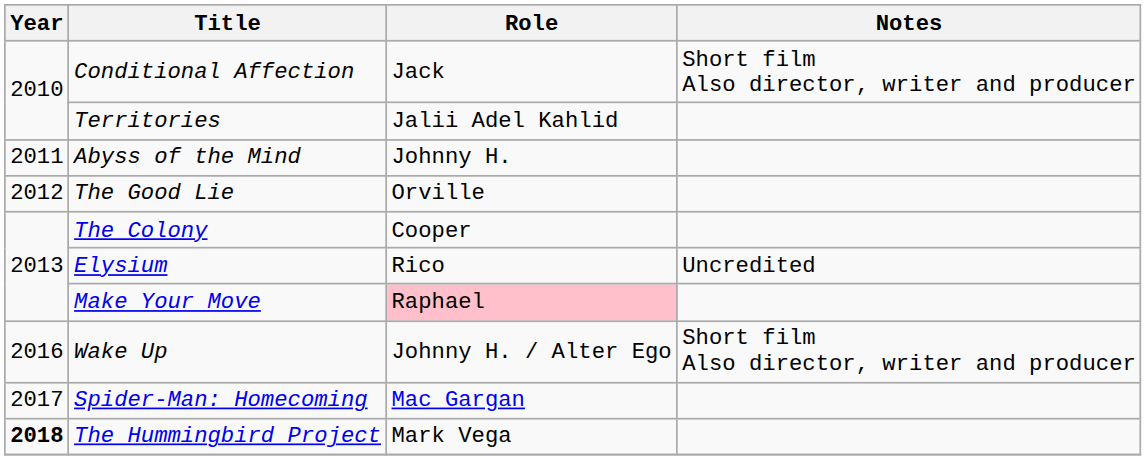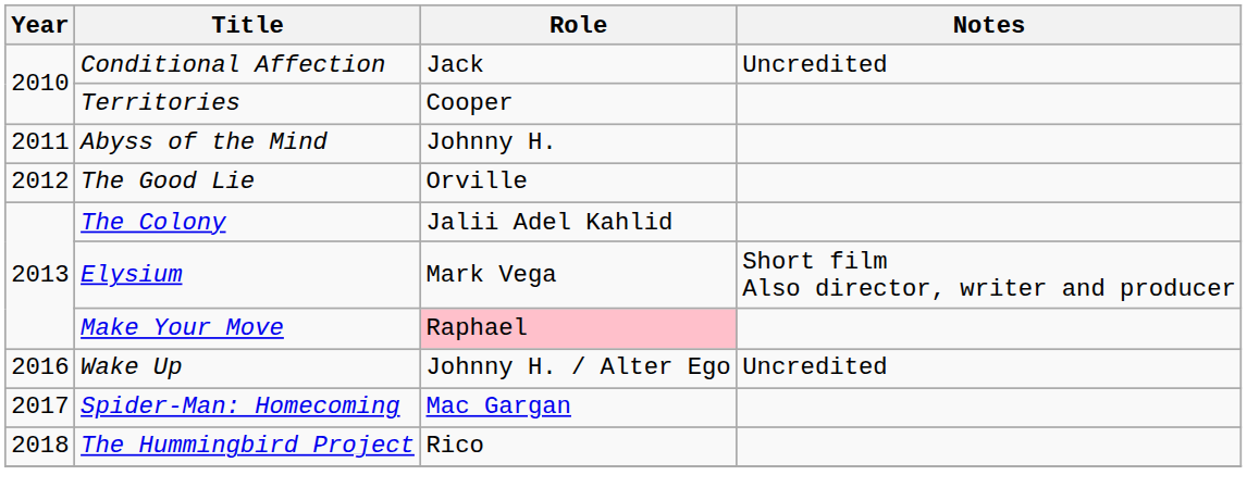 <table class="wikitable sortable">
 <tr>
 <th>Year</th>
 <th>Title</th>
 <th>Role</th>
 <th class="unsortable">Notes</th>
 </tr>
 <tr>
 <td rowspan="2">2010</td>
 <td><em>Conditional Affection</em></td>
 <td>Jack</td>
-<td>Short film<br>Also director, writer and producer</td>
+<td>Uncredited</td>
 </tr>
 <tr>
 <td><em>Territories</em></td>
-<td>Jalii Adel Kahlid</td>
+<td>Cooper</td>
 <td></td>
 </tr>
 <tr>
 <td>2011</td>
 <td><em>Abyss of the Mind</em></td>
 <td>Johnny H.</td>
 <td></td>
 </tr>
 <tr>
 <td>2012</td>
 <td data-sort-value="Good Lie, The"><em>The Good Lie</em></td>
 <td>Orville</td>
 <td></td>
 </tr>
 <tr>
 <td rowspan="3">2013</td>
 <td data-sort-value="Colony, The"><em><a href='#'>The Colony</a></em></td>
-<td>Cooper</td>
+<td>Jalii Adel Kahlid</td>
 <td></td>
 </tr>
 <tr>
 <td><em><a href='#'>Elysium</a></em></td>
-<td>Rico</td>
-<td>Uncredited</td>
+<td>Mark Vega</td>
+<td>Short film<br>Also director, writer and producer</td>
 </tr>
 <tr>
 <td><em><a href='#'>Make Your Move</a></em></td>
 <td style="background: pink;">Raphael</td>
 <td></td>
 </tr>
 <tr>
 <td>2016</td>
 <td><em>Wake Up</em></td>
 <td>Johnny H. / Alter Ego</td>
-<td>Short film<br>Also director, writer and producer</td>
+<td>Uncredited</td>
 </tr>
 <tr>
 <td>2017</td>
 <td><em><a href='#'>Spider-Man: Homecoming</a></em></td>
 <td><a href='#'>Mac Gargan</a></td>
 <td></td>
 </tr>
 <tr>
-<td><strong>2018</strong></td>
+<td>2018</td>
 <td data-sort-value="Hummingbird Project, The"><em><a href='#'>The Hummingbird Project</a></em></td>
-<td>Mark Vega</td>
+<td>Rico</td>
 <td></td>
 </tr>
 <tr>
 </tr>
 </table>
